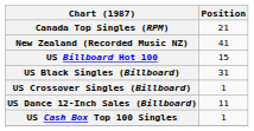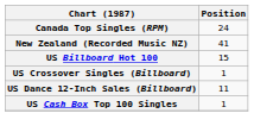 <table class="wikitable plainrowheaders sortable">
 <tr>
 <th>Chart (1987)</th>
 <th>Position</th>
 </tr>
 <tr>
 <th scope="row">Canada Top Singles (<em>RPM</em>)</th>
-<td align="center">21</td>
+<td align="center">24</td>
 </tr>
 <tr>
 <th scope="row">New Zealand (Recorded Music NZ)</th>
 <td style="text-align:center;">41</td>
 </tr>
 <tr>
 <th scope="row">US <a href='#'><em>Billboard</em> Hot 100</a></th>
 <td style="text-align:center;">15</td>
-</tr>
-<tr>
-<th scope="row">US Black Singles (<em>Billboard</em>)</th>
-<td style="text-align:center;">31</td>
 </tr>
 <tr>
 <th scope="row">US Crossover Singles (<em>Billboard</em>)</th>
 <td style="text-align:center;">1</td>
 </tr>
 <tr>
 <th scope="row">US Dance 12-Inch Sales (<em>Billboard</em>)</th>
 <td style="text-align:center;">11</td>
 </tr>
 <tr>
 <th scope="row">US <em><a href='#'>Cash Box</a></em> Top 100 Singles</th>
 <td style="text-align:center;">1</td>
 </tr>
 <tr>
 </tr>
 </table>
